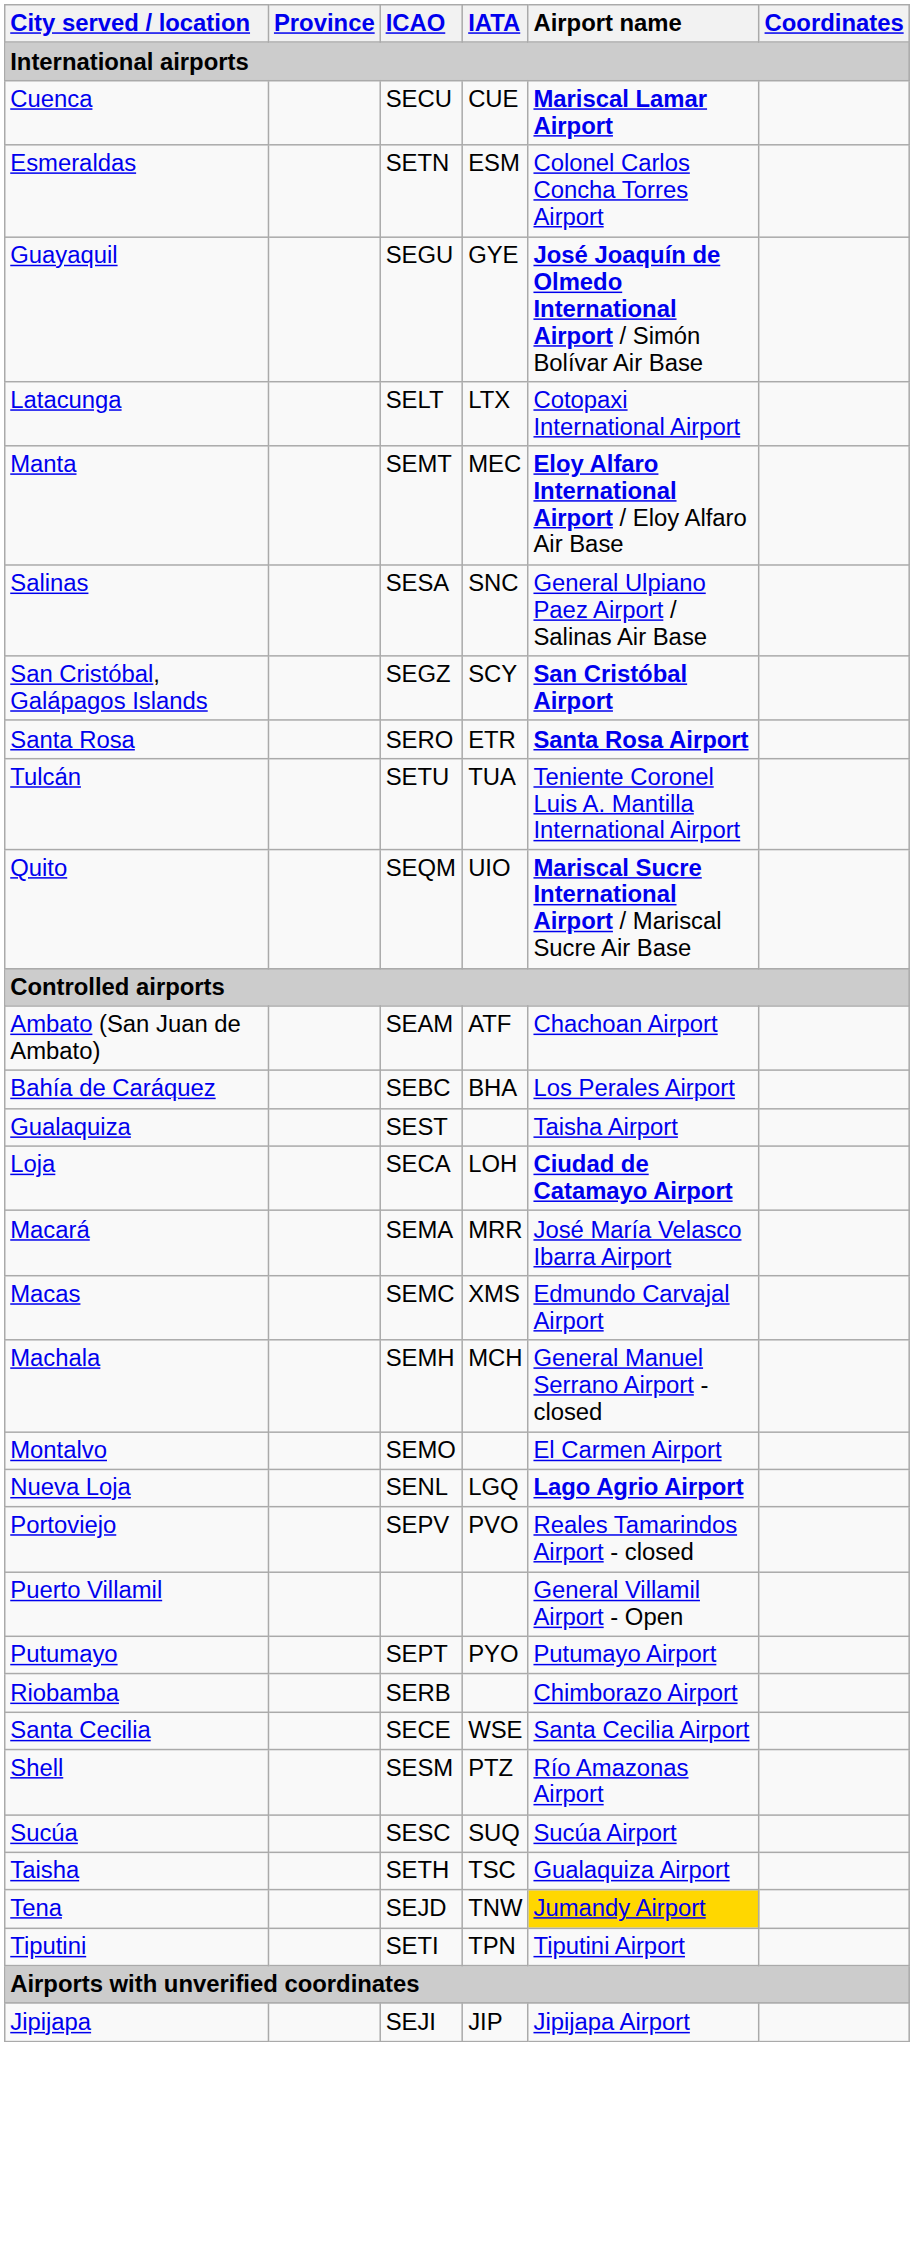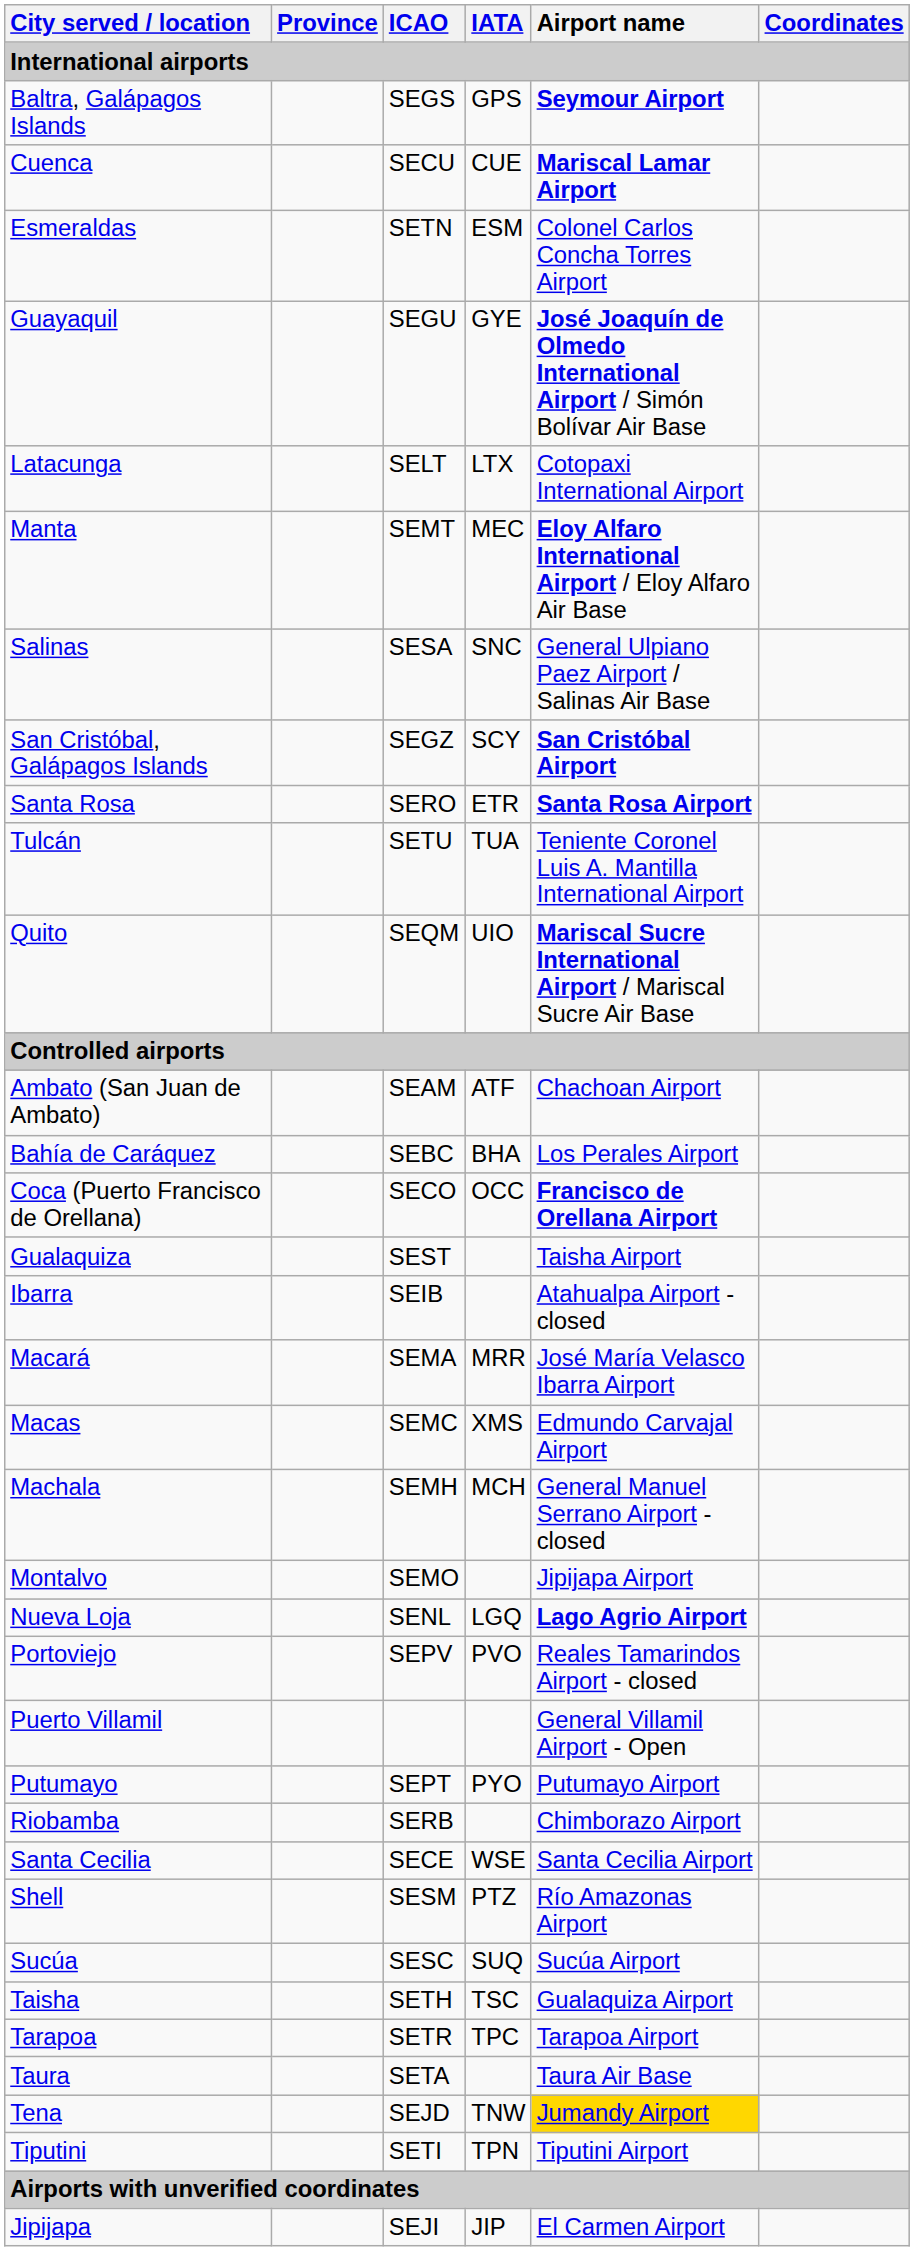 <table class="wikitable sortable">
 <tr>
 <th style="text-align:left; white-space:nowrap;"><a href='#'>City served / location</a></th>
 <th style="text-align:left;"><a href='#'>Province</a></th>
 <th style="text-align:left; width:3em;"><a href='#'>ICAO</a></th>
 <th style="text-align:left; width:2em;"><a href='#'>IATA</a></th>
 <th style="text-align:left; white-space:nowrap;">Airport name</th>
 <th style="text-align:left;"><a href='#'>Coordinates</a></th>
 </tr>
 <tr class="sortbottom" style="background:#CCC;">
 <td colspan="6"><strong>International airports</strong></td>
+</tr>
+<tr valign="top">
+<td><a href='#'>Baltra</a>, <a href='#'>Galápagos Islands</a></td>
+<td></td>
+<td>SEGS</td>
+<td>GPS</td>
+<td><strong><a href='#'>Seymour Airport</a></strong></td>
+<td style="white-space:nowrap; "></td>
 </tr>
 <tr valign="top">
 <td><a href='#'>Cuenca</a></td>
 <td></td>
 <td>SECU</td>
 <td>CUE</td>
 <td><strong><a href='#'>Mariscal Lamar Airport</a></strong></td>
 <td style="white-space:nowrap; "></td>
 </tr>
 <tr valign="top">
 <td><a href='#'>Esmeraldas</a></td>
 <td></td>
 <td>SETN</td>
 <td>ESM</td>
 <td><a href='#'>Colonel Carlos Concha Torres Airport</a></td>
 <td></td>
 </tr>
 <tr valign="top">
 <td><a href='#'>Guayaquil</a></td>
 <td></td>
 <td>SEGU</td>
 <td>GYE</td>
 <td><strong><a href='#'>José Joaquín de Olmedo International Airport</a></strong> / Simón Bolívar Air Base</td>
 <td style="white-space:nowrap; "></td>
 </tr>
 <tr valign="top">
 <td><a href='#'>Latacunga</a></td>
 <td></td>
 <td>SELT</td>
 <td>LTX</td>
 <td><a href='#'>Cotopaxi International Airport</a></td>
 <td style="white-space:nowrap; "></td>
 </tr>
 <tr valign="top">
 <td><a href='#'>Manta</a></td>
 <td></td>
 <td>SEMT</td>
 <td>MEC</td>
 <td><strong><a href='#'>Eloy Alfaro International Airport</a></strong> / Eloy Alfaro Air Base</td>
 <td style="white-space:nowrap; "></td>
 </tr>
 <tr valign="top">
 <td><a href='#'>Salinas</a></td>
 <td></td>
 <td>SESA</td>
 <td>SNC</td>
 <td><a href='#'>General Ulpiano Paez Airport</a> / Salinas Air Base</td>
 <td style="white-space:nowrap; "></td>
 </tr>
 <tr valign="top">
 <td><a href='#'>San Cristóbal</a>, <a href='#'>Galápagos Islands</a></td>
 <td></td>
 <td>SEGZ</td>
 <td>SCY</td>
 <td><strong><a href='#'>San Cristóbal Airport</a></strong></td>
 <td style="white-space:nowrap; "></td>
 </tr>
 <tr valign="top">
 <td><a href='#'>Santa Rosa</a></td>
 <td></td>
 <td>SERO</td>
 <td>ETR</td>
 <td><strong><a href='#'>Santa Rosa Airport</a></strong></td>
 <td style="white-space:nowrap; "></td>
 </tr>
 <tr valign="top">
 <td><a href='#'>Tulcán</a></td>
 <td></td>
 <td>SETU</td>
 <td>TUA</td>
 <td><a href='#'>Teniente Coronel Luis A. Mantilla International Airport</a></td>
 <td style="white-space:nowrap; "></td>
 </tr>
 <tr valign="top">
 <td><a href='#'>Quito</a></td>
 <td></td>
 <td>SEQM</td>
 <td>UIO</td>
 <td><strong><a href='#'>Mariscal Sucre International Airport</a></strong> / Mariscal Sucre Air Base</td>
 <td style="white-space:nowrap; "></td>
 </tr>
 <tr class="sortbottom" style="background:#CCC;">
 <td colspan="6"><strong>Controlled airports</strong></td>
 </tr>
 <tr valign="top">
 <td><a href='#'>Ambato</a> (San Juan de Ambato)</td>
 <td></td>
 <td>SEAM</td>
 <td>ATF</td>
 <td><a href='#'>Chachoan Airport</a></td>
 <td></td>
 </tr>
 <tr valign="top">
 <td><a href='#'>Bahía de Caráquez</a></td>
 <td></td>
 <td>SEBC</td>
 <td>BHA</td>
 <td><a href='#'>Los Perales Airport</a></td>
 <td></td>
 </tr>
 <tr valign="top">
+<td><a href='#'>Coca</a> (Puerto Francisco de Orellana)</td>
+<td></td>
+<td>SECO</td>
+<td>OCC</td>
+<td><strong><a href='#'>Francisco de Orellana Airport</a></strong></td>
+<td></td>
+</tr>
+<tr valign="top">
 <td><a href='#'>Gualaquiza</a></td>
 <td></td>
 <td>SEST</td>
 <td></td>
 <td><a href='#'>Taisha Airport</a></td>
 <td></td>
 </tr>
 <tr valign="top">
-<td><a href='#'>Loja</a></td>
+<td><a href='#'>Ibarra</a></td>
 <td></td>
-<td>SECA</td>
-<td>LOH</td>
-<td><strong><a href='#'>Ciudad de Catamayo Airport</a></strong></td>
+<td>SEIB</td>
+<td></td>
+<td><a href='#'>Atahualpa Airport</a> - closed</td>
 <td></td>
 </tr>
 <tr valign="top">
 <td><a href='#'>Macará</a></td>
 <td></td>
 <td>SEMA</td>
 <td>MRR</td>
 <td><a href='#'>José María Velasco Ibarra Airport</a></td>
 <td></td>
 </tr>
 <tr valign="top">
 <td><a href='#'>Macas</a></td>
 <td></td>
 <td>SEMC</td>
 <td>XMS</td>
 <td><a href='#'>Edmundo Carvajal Airport</a></td>
 <td></td>
 </tr>
 <tr valign="top">
 <td><a href='#'>Machala</a></td>
 <td></td>
 <td>SEMH</td>
 <td>MCH</td>
 <td><a href='#'>General Manuel Serrano Airport</a> - closed</td>
 <td></td>
 </tr>
 <tr valign="top">
 <td><a href='#'>Montalvo</a></td>
 <td></td>
 <td>SEMO</td>
 <td></td>
-<td><a href='#'>El Carmen Airport</a></td>
+<td><a href='#'>Jipijapa Airport</a></td>
 <td></td>
 </tr>
 <tr valign="top">
 <td><a href='#'>Nueva Loja</a></td>
 <td></td>
 <td>SENL</td>
 <td>LGQ</td>
 <td><strong><a href='#'>Lago Agrio Airport</a></strong></td>
 <td></td>
 </tr>
 <tr valign="top">
 <td><a href='#'>Portoviejo</a></td>
 <td></td>
 <td>SEPV</td>
 <td>PVO</td>
 <td><a href='#'>Reales Tamarindos Airport</a> - closed</td>
 <td style="white-space:nowrap; "></td>
 </tr>
 <tr valign="top">
 <td><a href='#'>Puerto Villamil</a></td>
 <td></td>
 <td></td>
 <td></td>
 <td><a href='#'>General Villamil Airport</a> - Open</td>
 <td></td>
 </tr>
 <tr valign="top">
 <td><a href='#'>Putumayo</a></td>
 <td></td>
 <td>SEPT</td>
 <td>PYO</td>
 <td><a href='#'>Putumayo Airport</a></td>
 <td></td>
 </tr>
 <tr valign="top">
 <td><a href='#'>Riobamba</a></td>
 <td></td>
 <td>SERB</td>
 <td></td>
 <td><a href='#'>Chimborazo Airport</a></td>
 <td></td>
 </tr>
 <tr valign="top">
 <td><a href='#'>Santa Cecilia</a></td>
 <td></td>
 <td>SECE</td>
 <td>WSE</td>
 <td><a href='#'>Santa Cecilia Airport</a></td>
 <td></td>
 </tr>
 <tr valign="top">
 <td><a href='#'>Shell</a></td>
 <td></td>
 <td>SESM</td>
 <td>PTZ</td>
 <td><a href='#'>Río Amazonas Airport</a></td>
 <td></td>
 </tr>
 <tr valign="top">
 <td><a href='#'>Sucúa</a></td>
 <td></td>
 <td>SESC</td>
 <td>SUQ</td>
 <td><a href='#'>Sucúa Airport</a></td>
 <td></td>
 </tr>
 <tr valign="top">
 <td><a href='#'>Taisha</a></td>
 <td></td>
 <td>SETH</td>
 <td>TSC</td>
 <td><a href='#'>Gualaquiza Airport</a></td>
 <td></td>
 </tr>
 <tr valign="top">
+<td><a href='#'>Tarapoa</a></td>
+<td></td>
+<td>SETR</td>
+<td>TPC</td>
+<td><a href='#'>Tarapoa Airport</a></td>
+<td></td>
+</tr>
+<tr valign="top">
+<td><a href='#'>Taura</a></td>
+<td></td>
+<td>SETA</td>
+<td></td>
+<td><a href='#'>Taura Air Base</a></td>
+<td></td>
+</tr>
+<tr valign="top">
 <td><a href='#'>Tena</a></td>
 <td></td>
 <td>SEJD</td>
 <td>TNW</td>
 <td style="background: gold;"><a href='#'>Jumandy Airport</a></td>
 <td></td>
 </tr>
 <tr valign="top">
 <td><a href='#'>Tiputini</a></td>
 <td></td>
 <td>SETI</td>
 <td>TPN</td>
 <td><a href='#'>Tiputini Airport</a></td>
 <td></td>
 </tr>
 <tr class="sortbottom" style="background:#CCC;">
 <td colspan="6"><strong>Airports with unverified coordinates</strong></td>
 </tr>
 <tr valign="top">
 <td><a href='#'>Jipijapa</a></td>
 <td></td>
 <td>SEJI</td>
 <td>JIP</td>
-<td><a href='#'>Jipijapa Airport</a></td>
+<td><a href='#'>El Carmen Airport</a></td>
 <td></td>
 </tr>
 </table>
